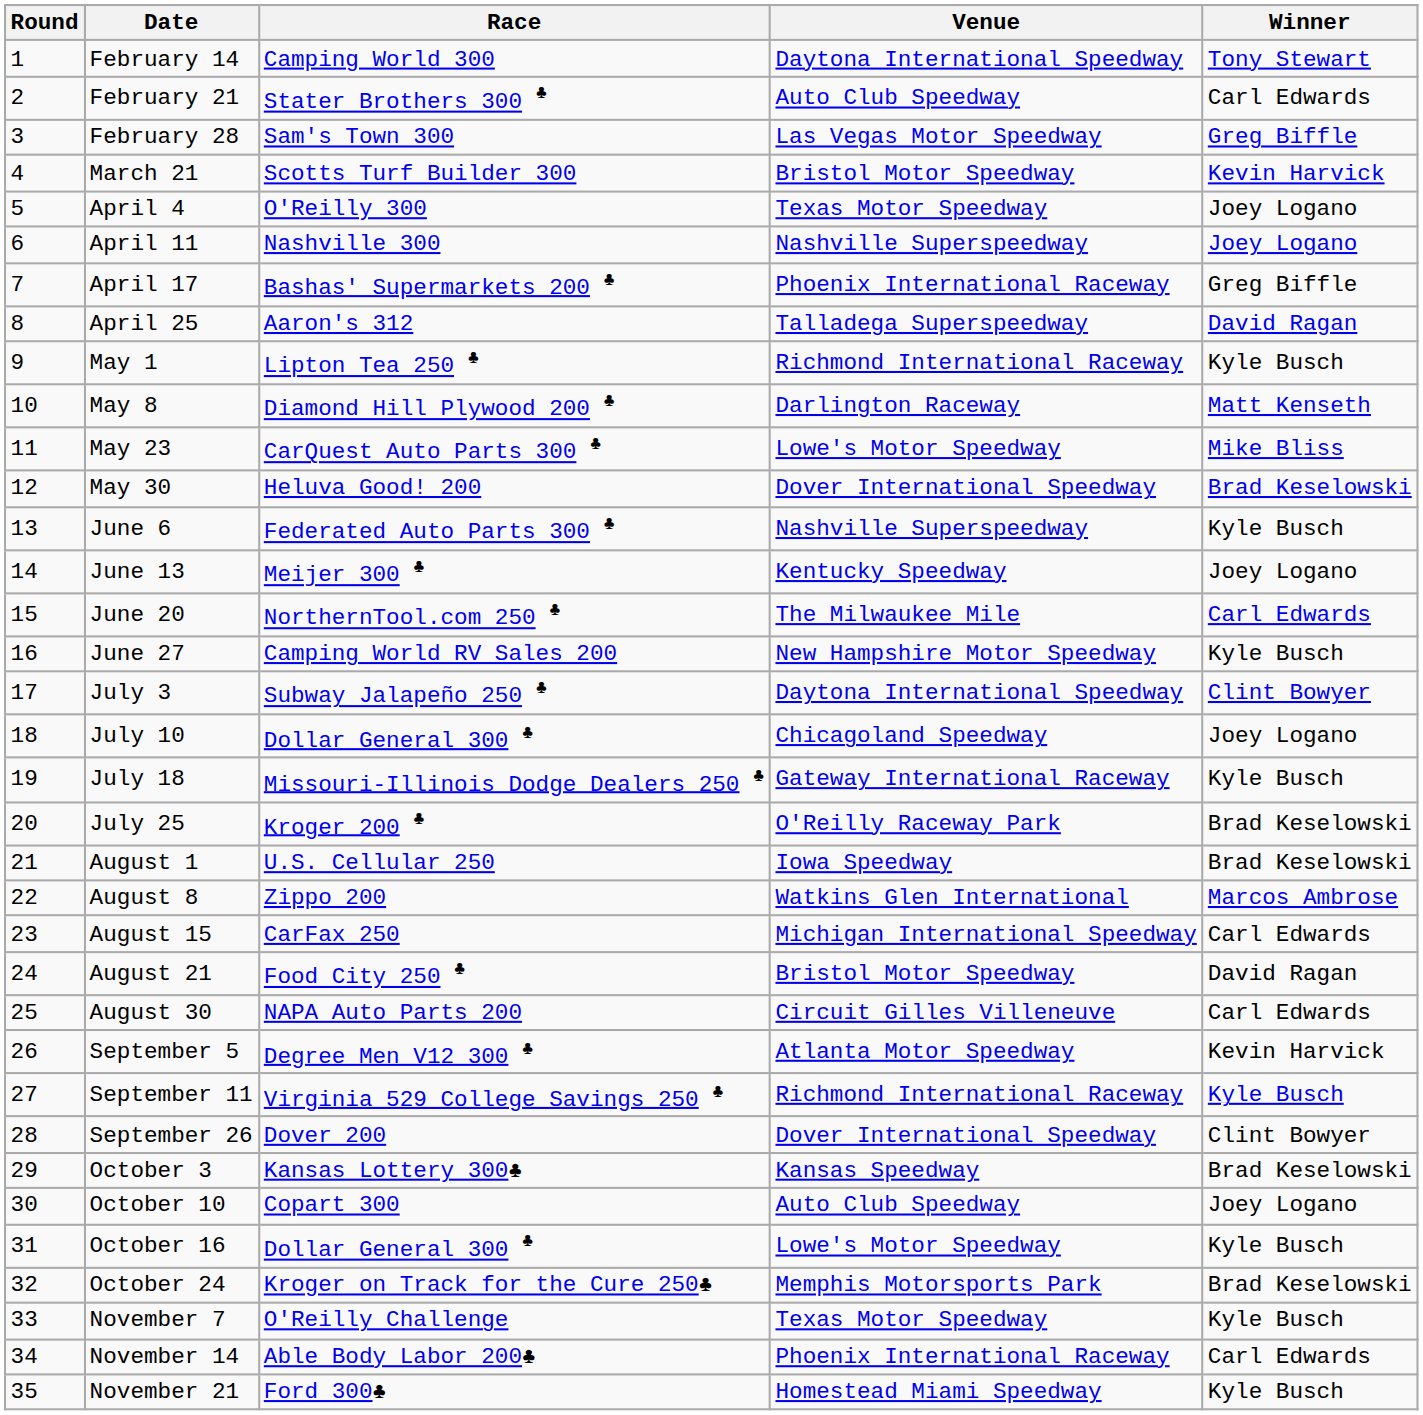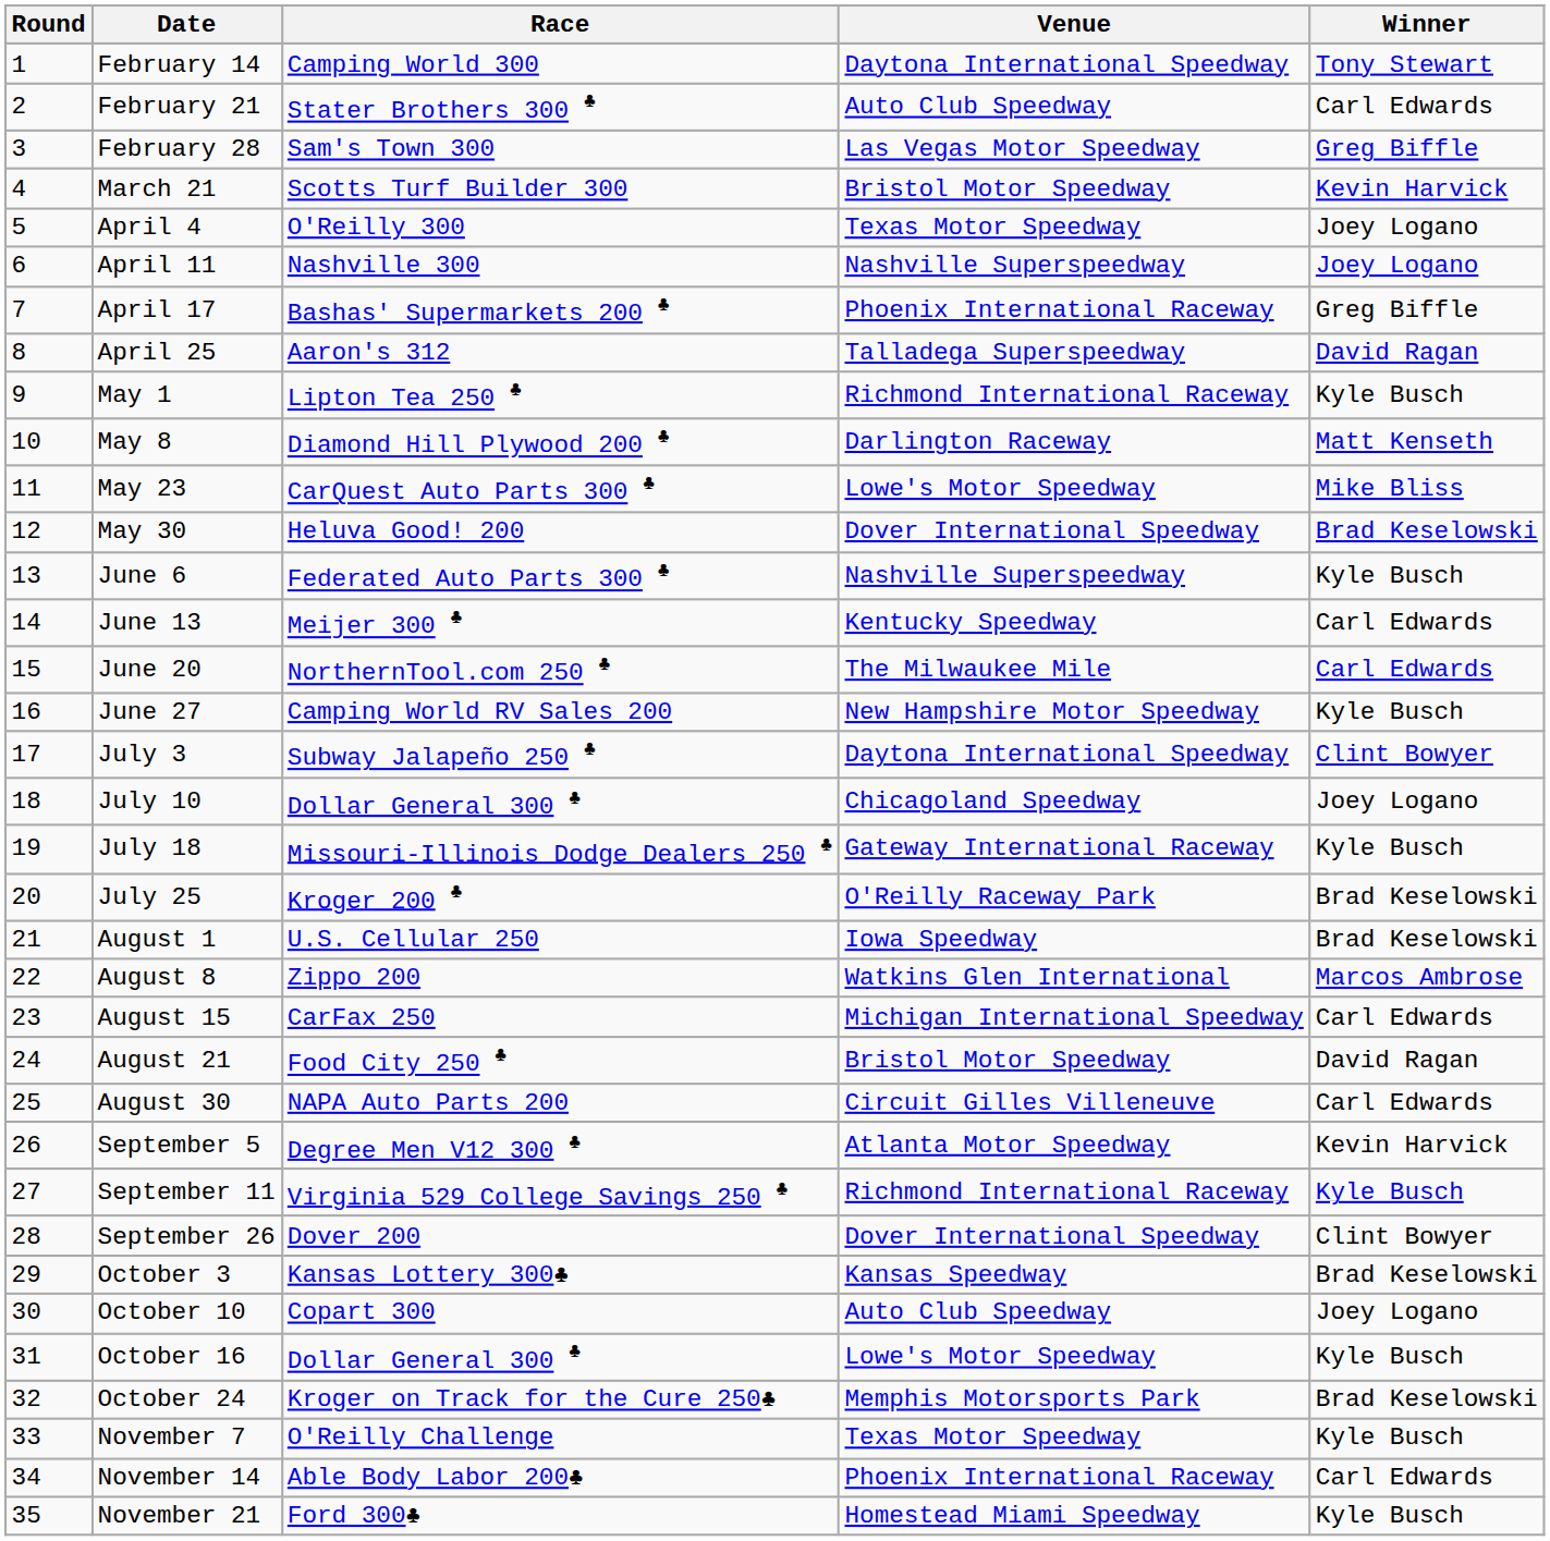 <table class="wikitable" style="font-size: 85%;">
 <tr>
 <th>Round</th>
 <th>Date</th>
 <th>Race</th>
 <th>Venue</th>
 <th>Winner</th>
 </tr>
 <tr>
 <td>1</td>
 <td>February 14</td>
 <td><a href='#'>Camping World 300</a></td>
 <td><a href='#'>Daytona International Speedway</a></td>
 <td><a href='#'>Tony Stewart</a></td>
 </tr>
 <tr>
 <td>2</td>
 <td>February 21</td>
 <td><a href='#'>Stater Brothers 300</a> <sup>♣</sup></td>
 <td><a href='#'>Auto Club Speedway</a></td>
 <td>Carl Edwards</td>
 </tr>
 <tr>
 <td>3</td>
 <td>February 28</td>
 <td><a href='#'>Sam's Town 300</a></td>
 <td><a href='#'>Las Vegas Motor Speedway</a></td>
 <td><a href='#'>Greg Biffle</a></td>
 </tr>
 <tr>
 <td>4</td>
 <td>March 21</td>
 <td><a href='#'>Scotts Turf Builder 300</a></td>
 <td><a href='#'>Bristol Motor Speedway</a></td>
 <td><a href='#'>Kevin Harvick</a></td>
 </tr>
 <tr>
 <td>5</td>
 <td>April 4</td>
 <td><a href='#'>O'Reilly 300</a></td>
 <td><a href='#'>Texas Motor Speedway</a></td>
 <td>Joey Logano</td>
 </tr>
 <tr>
 <td>6</td>
 <td>April 11</td>
 <td><a href='#'>Nashville 300</a></td>
 <td><a href='#'>Nashville Superspeedway</a></td>
 <td><a href='#'>Joey Logano</a></td>
 </tr>
 <tr>
 <td>7</td>
 <td>April 17</td>
 <td><a href='#'>Bashas' Supermarkets 200</a> <sup>♣</sup></td>
 <td><a href='#'>Phoenix International Raceway</a></td>
 <td>Greg Biffle</td>
 </tr>
 <tr>
 <td>8</td>
 <td>April 25</td>
 <td><a href='#'>Aaron's 312</a></td>
 <td><a href='#'>Talladega Superspeedway</a></td>
 <td><a href='#'>David Ragan</a></td>
 </tr>
 <tr>
 <td>9</td>
 <td>May 1</td>
 <td><a href='#'>Lipton Tea 250</a> <sup>♣</sup></td>
 <td><a href='#'>Richmond International Raceway</a></td>
 <td>Kyle Busch</td>
 </tr>
 <tr>
 <td>10</td>
 <td>May 8</td>
 <td><a href='#'>Diamond Hill Plywood 200</a> <sup>♣</sup></td>
 <td><a href='#'>Darlington Raceway</a></td>
 <td><a href='#'>Matt Kenseth</a></td>
 </tr>
 <tr>
 <td>11</td>
 <td>May 23</td>
 <td><a href='#'>CarQuest Auto Parts 300</a> <sup>♣</sup></td>
 <td><a href='#'>Lowe's Motor Speedway</a></td>
 <td><a href='#'>Mike Bliss</a></td>
 </tr>
 <tr>
 <td>12</td>
 <td>May 30</td>
 <td><a href='#'>Heluva Good! 200</a></td>
 <td><a href='#'>Dover International Speedway</a></td>
 <td><a href='#'>Brad Keselowski</a></td>
 </tr>
 <tr>
 <td>13</td>
 <td>June 6</td>
 <td><a href='#'>Federated Auto Parts 300</a> <sup>♣</sup></td>
 <td><a href='#'>Nashville Superspeedway</a></td>
 <td>Kyle Busch</td>
 </tr>
 <tr>
 <td>14</td>
 <td>June 13</td>
 <td><a href='#'>Meijer 300</a> <sup>♣</sup></td>
 <td><a href='#'>Kentucky Speedway</a></td>
-<td>Joey Logano</td>
+<td>Carl Edwards</td>
 </tr>
 <tr>
 <td>15</td>
 <td>June 20</td>
 <td><a href='#'>NorthernTool.com 250</a> <sup>♣</sup></td>
 <td><a href='#'>The Milwaukee Mile</a></td>
 <td><a href='#'>Carl Edwards</a></td>
 </tr>
 <tr>
 <td>16</td>
 <td>June 27</td>
 <td><a href='#'>Camping World RV Sales 200</a></td>
 <td><a href='#'>New Hampshire Motor Speedway</a></td>
 <td>Kyle Busch</td>
 </tr>
 <tr>
 <td>17</td>
 <td>July 3</td>
 <td><a href='#'>Subway Jalapeño 250</a> <sup>♣</sup></td>
 <td><a href='#'>Daytona International Speedway</a></td>
 <td><a href='#'>Clint Bowyer</a></td>
 </tr>
 <tr>
 <td>18</td>
 <td>July 10</td>
 <td><a href='#'>Dollar General 300</a> <sup>♣</sup></td>
 <td><a href='#'>Chicagoland Speedway</a></td>
 <td>Joey Logano</td>
 </tr>
 <tr>
 <td>19</td>
 <td>July 18</td>
 <td><a href='#'>Missouri-Illinois Dodge Dealers 250</a> <sup>♣</sup></td>
 <td><a href='#'>Gateway International Raceway</a></td>
 <td>Kyle Busch</td>
 </tr>
 <tr>
 <td>20</td>
 <td>July 25</td>
 <td><a href='#'>Kroger 200</a> <sup>♣</sup></td>
 <td><a href='#'>O'Reilly Raceway Park</a></td>
 <td>Brad Keselowski</td>
 </tr>
 <tr>
 <td>21</td>
 <td>August 1</td>
 <td><a href='#'>U.S. Cellular 250</a></td>
 <td><a href='#'>Iowa Speedway</a></td>
 <td>Brad Keselowski</td>
 </tr>
 <tr>
 <td>22</td>
 <td>August 8</td>
 <td><a href='#'>Zippo 200</a></td>
 <td><a href='#'>Watkins Glen International</a></td>
 <td><a href='#'>Marcos Ambrose</a></td>
 </tr>
 <tr>
 <td>23</td>
 <td>August 15</td>
 <td><a href='#'>CarFax 250</a></td>
 <td><a href='#'>Michigan International Speedway</a></td>
 <td>Carl Edwards</td>
 </tr>
 <tr>
 <td>24</td>
 <td>August 21</td>
 <td><a href='#'>Food City 250</a> <sup>♣</sup></td>
 <td><a href='#'>Bristol Motor Speedway</a></td>
 <td>David Ragan</td>
 </tr>
 <tr>
 <td>25</td>
 <td>August 30</td>
 <td><a href='#'>NAPA Auto Parts 200</a></td>
 <td><a href='#'>Circuit Gilles Villeneuve</a></td>
 <td>Carl Edwards</td>
 </tr>
 <tr>
 <td>26</td>
 <td>September 5</td>
 <td><a href='#'>Degree Men V12 300</a> <sup>♣</sup></td>
 <td><a href='#'>Atlanta Motor Speedway</a></td>
 <td>Kevin Harvick</td>
 </tr>
 <tr>
 <td>27</td>
 <td>September 11</td>
 <td><a href='#'>Virginia 529 College Savings 250</a> <sup>♣</sup></td>
 <td><a href='#'>Richmond International Raceway</a></td>
 <td><a href='#'>Kyle Busch</a></td>
 </tr>
 <tr>
 <td>28</td>
 <td>September 26</td>
 <td><a href='#'>Dover 200</a></td>
 <td><a href='#'>Dover International Speedway</a></td>
 <td>Clint Bowyer</td>
 </tr>
 <tr>
 <td>29</td>
 <td>October 3</td>
 <td><a href='#'>Kansas Lottery 300</a>♣</td>
 <td><a href='#'>Kansas Speedway</a></td>
 <td>Brad Keselowski</td>
 </tr>
 <tr>
 <td>30</td>
 <td>October 10</td>
 <td><a href='#'>Copart 300</a></td>
 <td><a href='#'>Auto Club Speedway</a></td>
 <td>Joey Logano</td>
 </tr>
 <tr>
 <td>31</td>
 <td>October 16</td>
 <td><a href='#'>Dollar General 300</a> <sup>♣</sup></td>
 <td><a href='#'>Lowe's Motor Speedway</a></td>
 <td>Kyle Busch</td>
 </tr>
 <tr>
 <td>32</td>
 <td>October 24</td>
 <td><a href='#'>Kroger on Track for the Cure 250</a>♣</td>
 <td><a href='#'>Memphis Motorsports Park</a></td>
 <td>Brad Keselowski</td>
 </tr>
 <tr>
 <td>33</td>
 <td>November 7</td>
 <td><a href='#'>O'Reilly Challenge</a></td>
 <td><a href='#'>Texas Motor Speedway</a></td>
 <td>Kyle Busch</td>
 </tr>
 <tr>
 <td>34</td>
 <td>November 14</td>
 <td><a href='#'>Able Body Labor 200</a>♣</td>
 <td><a href='#'>Phoenix International Raceway</a></td>
 <td>Carl Edwards</td>
 </tr>
 <tr>
 <td>35</td>
 <td>November 21</td>
 <td><a href='#'>Ford 300</a>♣</td>
 <td><a href='#'>Homestead Miami Speedway</a></td>
 <td>Kyle Busch</td>
 </tr>
 </table>
